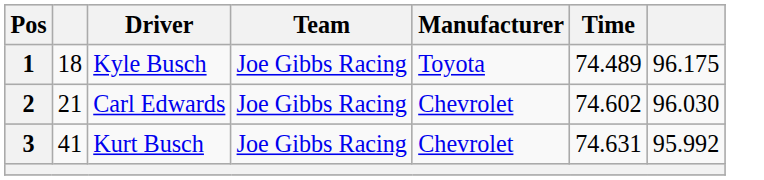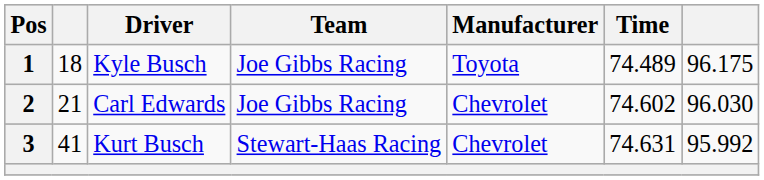 <table class="wikitable" style="font-size:95%">
 <tr>
 <th>Pos</th>
 <th></th>
 <th>Driver</th>
 <th>Team</th>
 <th>Manufacturer</th>
 <th>Time</th>
 <th></th>
 </tr>
 <tr>
 <th>1</th>
 <td>18</td>
 <td><a href='#'>Kyle Busch</a></td>
 <td><a href='#'>Joe Gibbs Racing</a></td>
 <td><a href='#'>Toyota</a></td>
 <td>74.489</td>
 <td>96.175</td>
 </tr>
 <tr>
 <th>2</th>
 <td>21</td>
 <td><a href='#'>Carl Edwards</a></td>
 <td><a href='#'>Joe Gibbs Racing</a></td>
 <td><a href='#'>Chevrolet</a></td>
 <td>74.602</td>
 <td>96.030</td>
 </tr>
 <tr>
 <th>3</th>
 <td>41</td>
 <td><a href='#'>Kurt Busch</a></td>
-<td><a href='#'>Joe Gibbs Racing</a></td>
+<td><a href='#'>Stewart-Haas Racing</a></td>
 <td><a href='#'>Chevrolet</a></td>
 <td>74.631</td>
 <td>95.992</td>
 </tr>
 <tr>
 <th colspan="7"></th>
 </tr>
 </table>
